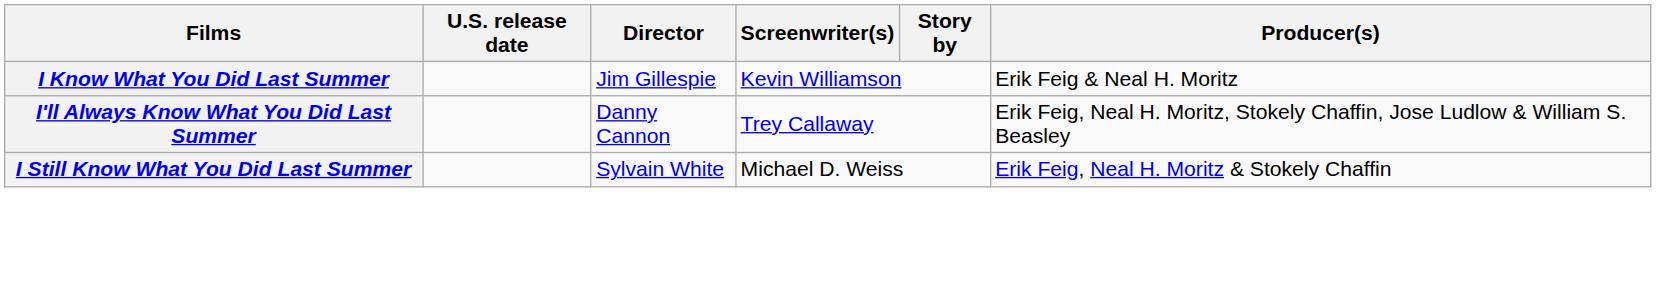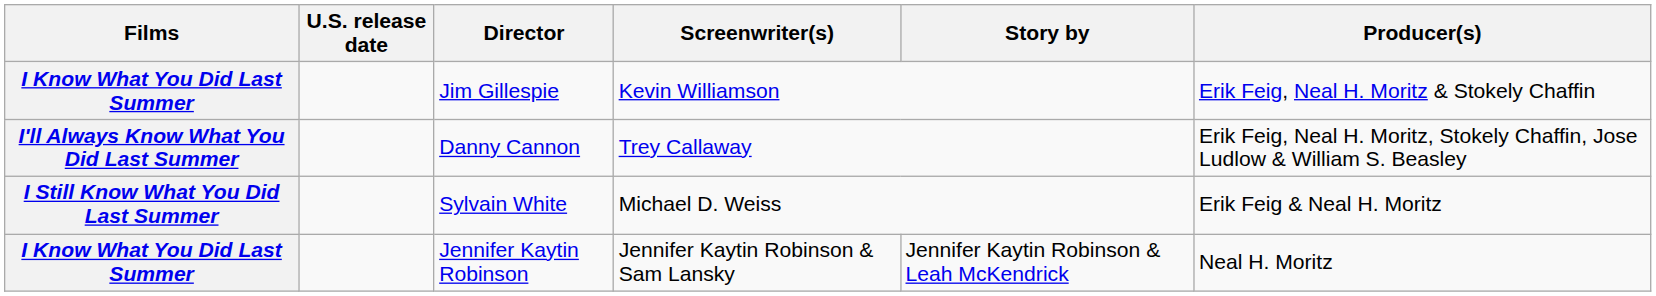 <table class="wikitable plainrowheaders defaultcenter col2left">
 <tr>
 <th>Films</th>
 <th>U.S. release date</th>
 <th>Director</th>
 <th>Screenwriter(s)</th>
 <th>Story by</th>
 <th>Producer(s)</th>
 </tr>
 <tr>
 <th scope="row"><em><a href='#'>I Know What You Did Last Summer</a></em></th>
 <td></td>
 <td><a href='#'>Jim Gillespie</a></td>
 <td colspan="2"><a href='#'>Kevin Williamson</a></td>
-<td>Erik Feig & Neal H. Moritz</td>
+<td><a href='#'>Erik Feig</a>, <a href='#'>Neal H. Moritz</a> & Stokely Chaffin</td>
 </tr>
 <tr>
 <th scope="row"><em><a href='#'>I'll Always Know What You Did Last Summer</a></em></th>
 <td></td>
 <td><a href='#'>Danny Cannon</a></td>
 <td colspan="2"><a href='#'>Trey Callaway</a></td>
 <td>Erik Feig, Neal H. Moritz, Stokely Chaffin, Jose Ludlow & William S. Beasley</td>
 </tr>
 <tr>
 <th scope="row"><em><a href='#'>I Still Know What You Did Last Summer</a></em></th>
 <td></td>
 <td><a href='#'>Sylvain White</a></td>
 <td colspan="2">Michael D. Weiss</td>
-<td><a href='#'>Erik Feig</a>, <a href='#'>Neal H. Moritz</a> & Stokely Chaffin</td>
+<td>Erik Feig & Neal H. Moritz</td>
+</tr>
+<tr>
+<th scope="row"><em><a href='#'>I Know What You Did Last Summer</a></em></th>
+<td></td>
+<td><a href='#'>Jennifer Kaytin Robinson</a></td>
+<td>Jennifer Kaytin Robinson & Sam Lansky</td>
+<td>Jennifer Kaytin Robinson & <a href='#'>Leah McKendrick</a></td>
+<td>Neal H. Moritz</td>
 </tr>
 </table>
